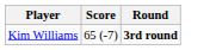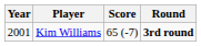 <table class="wikitable">
 <tr>
+<th>Year</th>
 <th>Player</th>
 <th>Score</th>
 <th>Round</th>
 </tr>
 <tr>
+<td>2001</td>
 <td><a href='#'>Kim Williams</a></td>
 <td>65 (-7)</td>
 <td><strong>3rd round</strong></td>
 </tr>
 </table>
